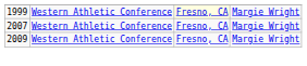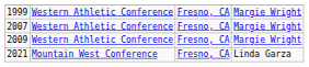 <table class="wikitable">
 <tr>
 </tr>
 <tr>
 <td>1999</td>
 <td><a href='#'>Western Athletic Conference</a></td>
-<td style="background: lightyellow;"><a href='#'>Fresno, CA</a></td>
+<td><a href='#'>Fresno, CA</a></td>
 <td><a href='#'>Margie Wright</a></td>
 </tr>
 <tr>
 <td>2007</td>
 <td><a href='#'>Western Athletic Conference</a></td>
 <td><a href='#'>Fresno, CA</a></td>
 <td><a href='#'>Margie Wright</a></td>
 </tr>
 <tr>
 <td>2009</td>
 <td><a href='#'>Western Athletic Conference</a></td>
 <td><a href='#'>Fresno, CA</a></td>
 <td><a href='#'>Margie Wright</a></td>
 </tr>
+<tr>
+<td>2021</td>
+<td><a href='#'>Mountain West Conference</a></td>
+<td><a href='#'>Fresno, CA</a></td>
+<td>Linda Garza</td>
+</tr>
 </table>
